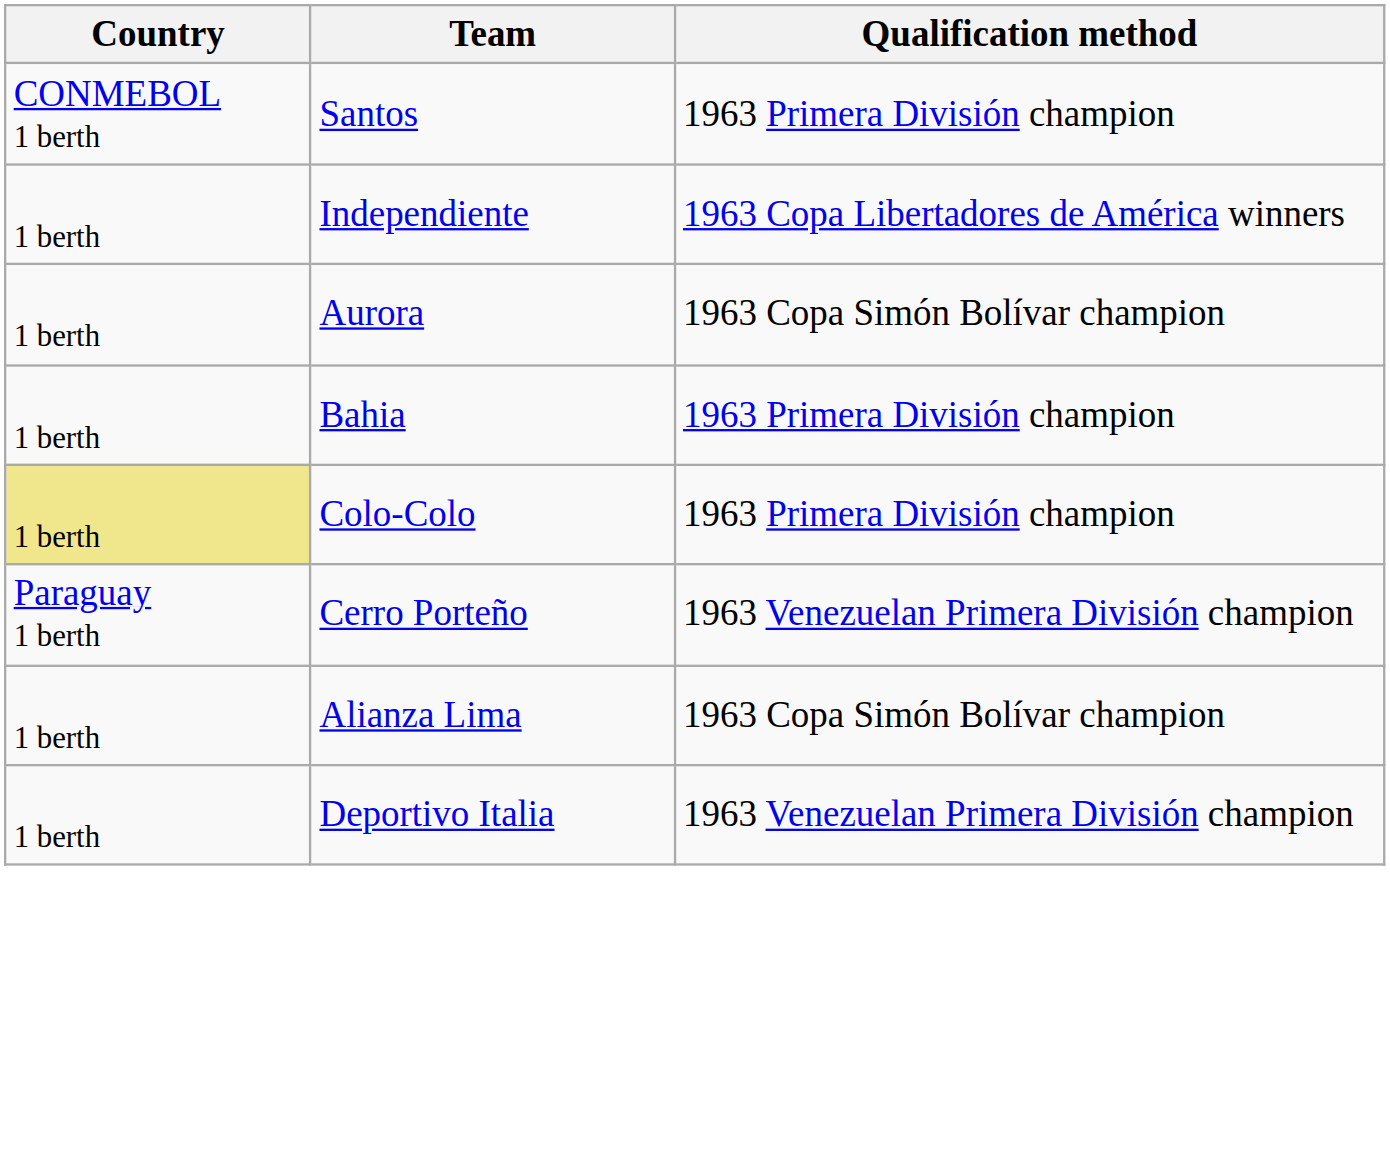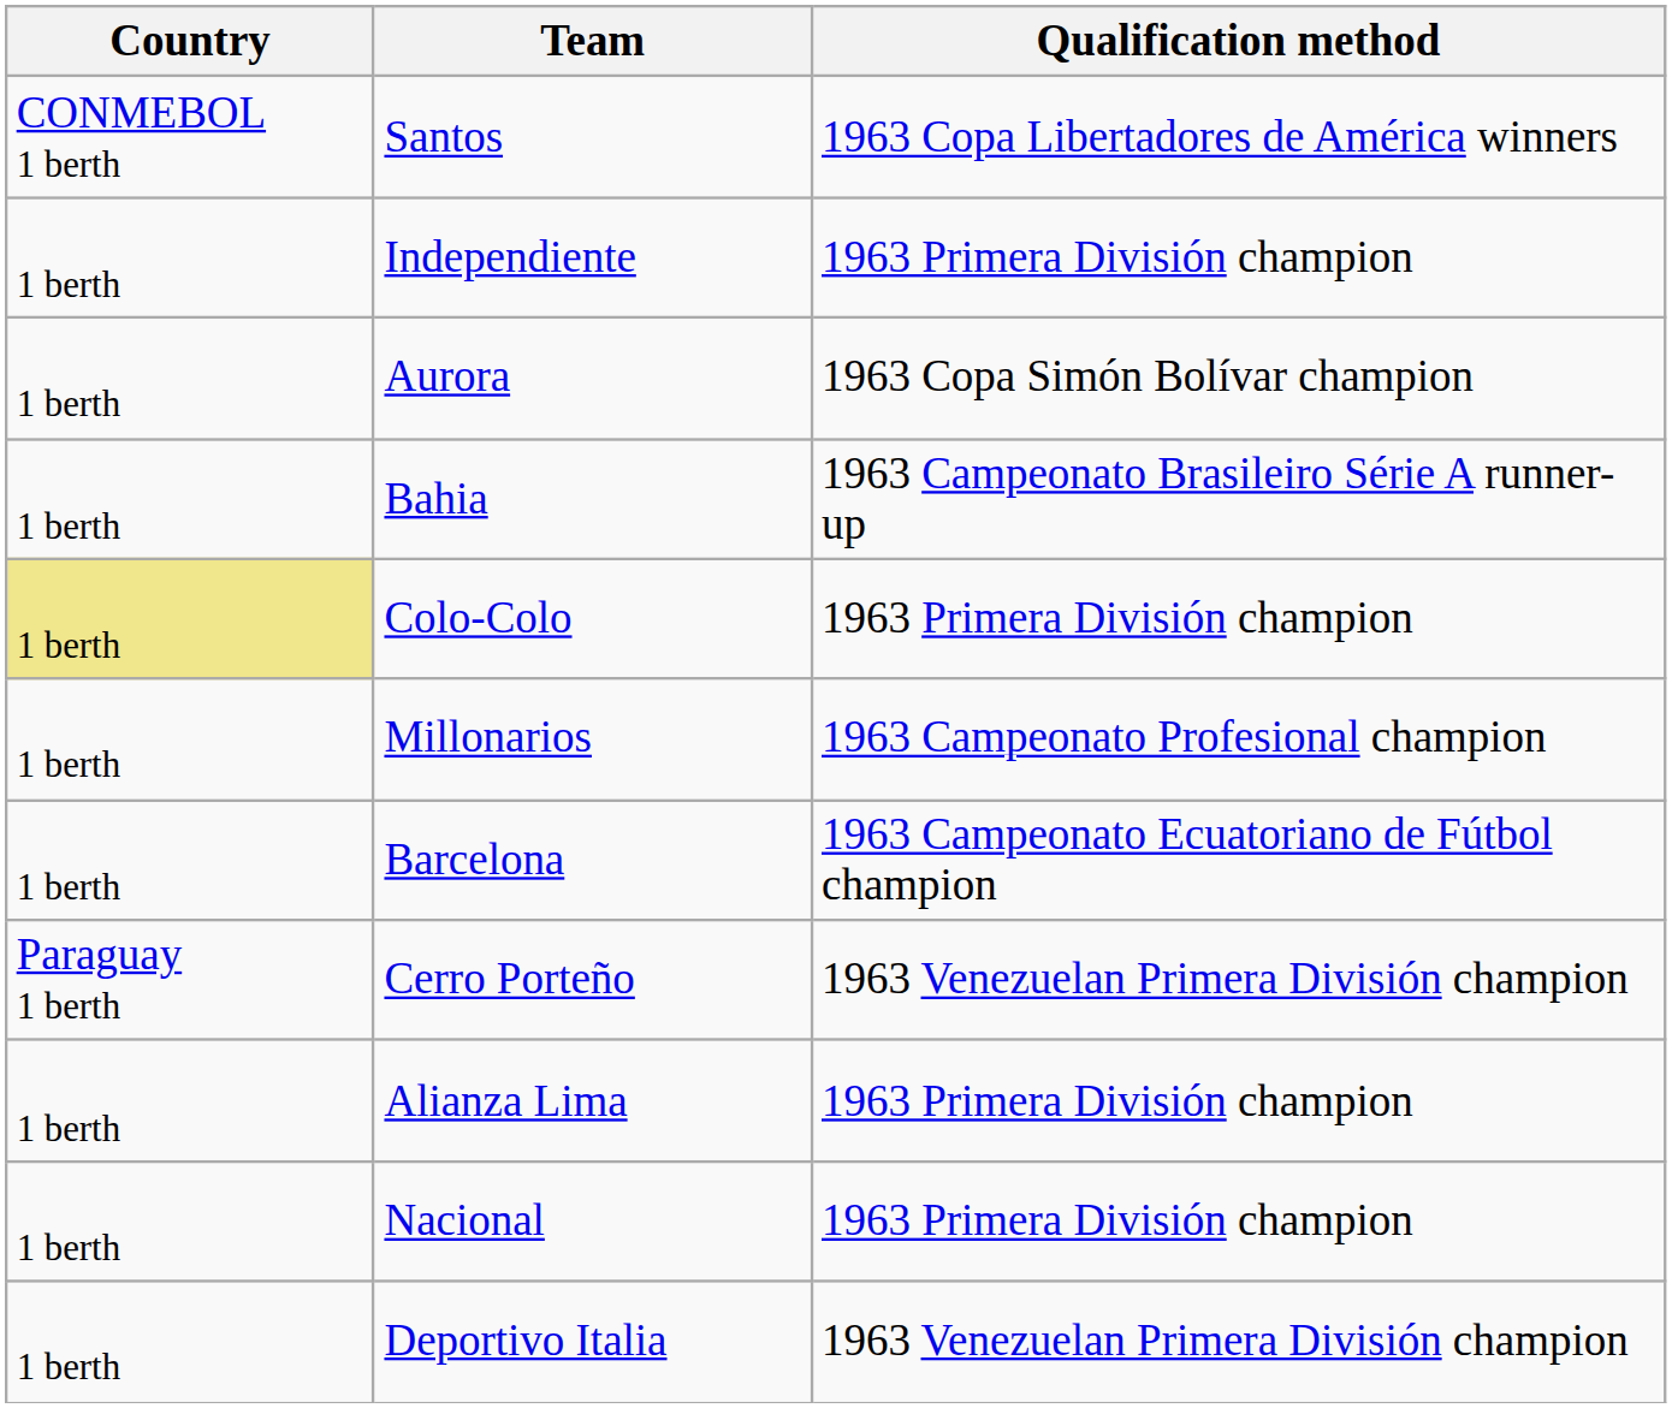 <table class="wikitable">
 <tr>
 <th width=125>Country</th>
 <th width=150>Team</th>
 <th width=300>Qualification method</th>
 </tr>
 <tr>
 <td><a href='#'>CONMEBOL</a><br><small>1 berth</small></td>
 <td><a href='#'>Santos</a></td>
-<td>1963 <a href='#'>Primera División</a> champion</td>
+<td><a href='#'>1963 Copa Libertadores de América</a> winners</td>
 </tr>
 <tr>
 <td><br><small>1 berth</small></td>
 <td><a href='#'>Independiente</a></td>
-<td><a href='#'>1963 Copa Libertadores de América</a> winners</td>
+<td><a href='#'>1963 Primera División</a> champion</td>
 </tr>
 <tr>
 <td><br><small>1 berth</small></td>
 <td><a href='#'>Aurora</a></td>
 <td>1963 Copa Simón Bolívar champion</td>
 </tr>
 <tr>
 <td><br><small>1 berth</small></td>
 <td><a href='#'>Bahia</a></td>
-<td><a href='#'>1963 Primera División</a> champion</td>
+<td>1963 <a href='#'>Campeonato Brasileiro Série A</a> runner-up</td>
 </tr>
 <tr>
 <td style="background: khaki;"><br><small>1 berth</small></td>
 <td><a href='#'>Colo-Colo</a></td>
 <td>1963 <a href='#'>Primera División</a> champion</td>
+</tr>
+<tr>
+<td><br><small>1 berth</small></td>
+<td><a href='#'>Millonarios</a></td>
+<td><a href='#'>1963 Campeonato Profesional</a> champion</td>
+</tr>
+<tr>
+<td><br><small>1 berth</small></td>
+<td><a href='#'>Barcelona</a></td>
+<td><a href='#'>1963 Campeonato Ecuatoriano de Fútbol</a> champion</td>
 </tr>
 <tr>
 <td> <a href='#'>Paraguay</a><br><small>1 berth</small></td>
 <td><a href='#'>Cerro Porteño</a></td>
 <td>1963 <a href='#'>Venezuelan Primera División</a> champion</td>
 </tr>
 <tr>
 <td><br><small>1 berth</small></td>
 <td><a href='#'>Alianza Lima</a></td>
-<td>1963 Copa Simón Bolívar champion</td>
+<td><a href='#'>1963 Primera División</a> champion</td>
+</tr>
+<tr>
+<td><br><small>1 berth</small></td>
+<td><a href='#'>Nacional</a></td>
+<td><a href='#'>1963 Primera División</a> champion</td>
 </tr>
 <tr>
 <td><br><small>1 berth</small></td>
 <td><a href='#'>Deportivo Italia</a></td>
 <td>1963 <a href='#'>Venezuelan Primera División</a> champion</td>
 </tr>
 </table>
